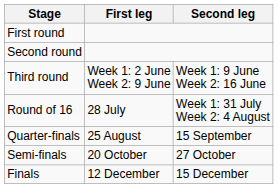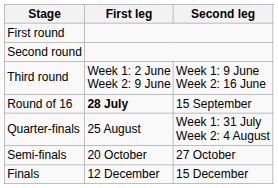 <table class="wikitable">
 <tr>
 <th>Stage</th>
 <th>First leg</th>
 <th>Second leg</th>
 </tr>
 <tr>
 <td>First round</td>
 <td colspan=3></td>
 </tr>
 <tr>
 <td>Second round</td>
 <td colspan=4></td>
 </tr>
 <tr>
 <td>Third round</td>
 <td>Week 1: 2 June<br>Week 2: 9 June</td>
 <td>Week 1: 9 June<br>Week 2: 16 June</td>
 </tr>
 <tr>
 <td>Round of 16</td>
-<td>28 July</td>
-<td>Week 1: 31 July<br>Week 2: 4 August</td>
+<td><strong>28 July</strong></td>
+<td>15 September</td>
 </tr>
 <tr>
 <td>Quarter-finals</td>
 <td>25 August</td>
-<td>15 September</td>
+<td>Week 1: 31 July<br>Week 2: 4 August</td>
 </tr>
 <tr>
 <td>Semi-finals</td>
 <td>20 October</td>
 <td>27 October</td>
 </tr>
 <tr>
 <td>Finals</td>
 <td>12 December</td>
 <td>15 December</td>
 </tr>
 </table>
